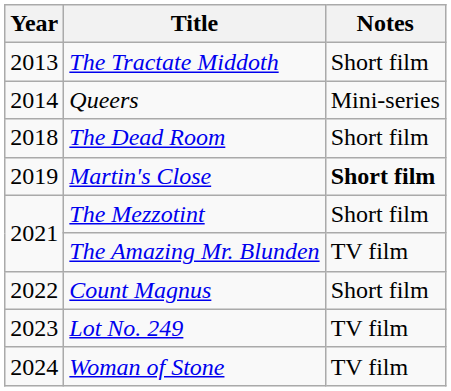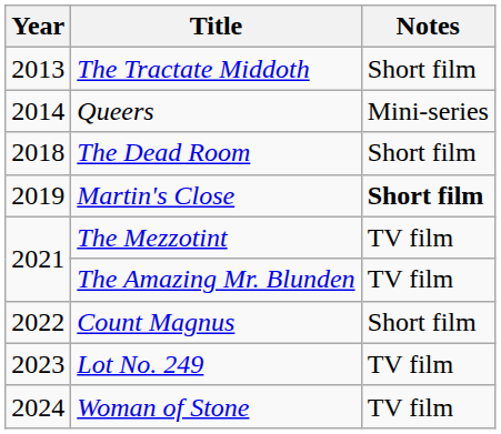 <table class="wikitable">
 <tr>
 <th>Year</th>
 <th>Title</th>
 <th>Notes</th>
 </tr>
 <tr>
 <td>2013</td>
 <td><em><a href='#'>The Tractate Middoth</a></em></td>
 <td>Short film</td>
 </tr>
 <tr>
 <td>2014</td>
 <td><em>Queers</em></td>
 <td>Mini-series</td>
 </tr>
 <tr>
 <td>2018</td>
 <td><em><a href='#'>The Dead Room</a></em></td>
 <td>Short film</td>
 </tr>
 <tr>
 <td>2019</td>
 <td><em><a href='#'>Martin's Close</a></em></td>
 <td><strong>Short film</strong></td>
 </tr>
 <tr>
 <td rowspan="2">2021</td>
 <td><em><a href='#'>The Mezzotint</a></em></td>
-<td>Short film</td>
+<td>TV film</td>
 </tr>
 <tr>
 <td><em><a href='#'>The Amazing Mr. Blunden</a></em></td>
 <td>TV film</td>
 </tr>
 <tr>
 <td>2022</td>
 <td><em><a href='#'>Count Magnus</a></em></td>
 <td>Short film</td>
 </tr>
 <tr>
 <td>2023</td>
 <td><em><a href='#'>Lot No. 249</a></em></td>
 <td>TV film</td>
 </tr>
 <tr>
 <td>2024</td>
 <td><em><a href='#'>Woman of Stone</a></em></td>
 <td>TV film</td>
 </tr>
 </table>
